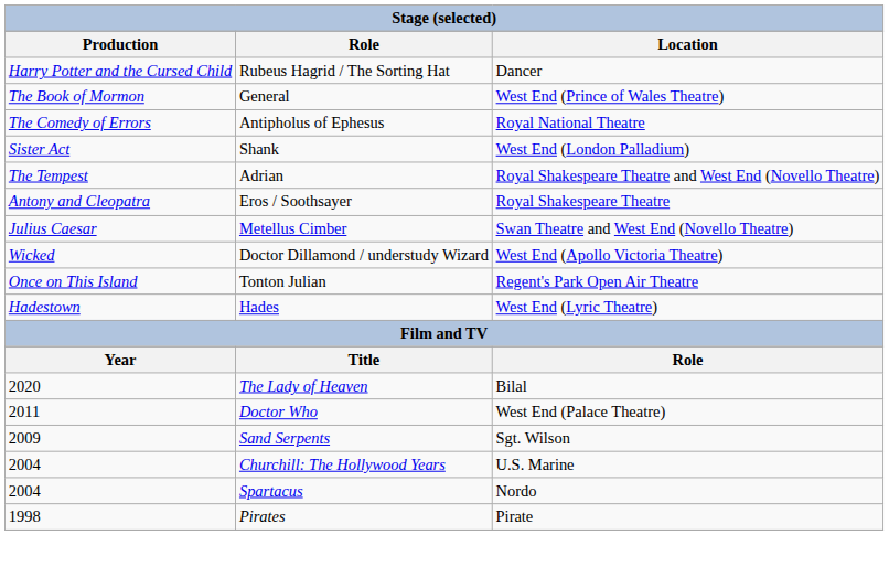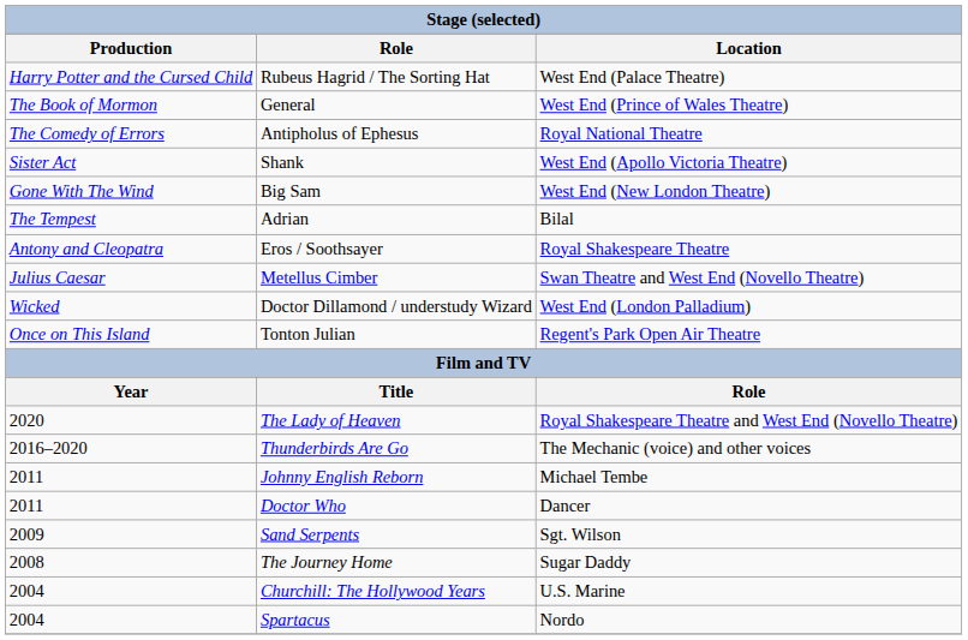 <table class="wikitable" style="font-size:95%;">
 <tr bgcolor="#CCCCCC" align="center">
 <th colspan="3" style="background: LightSteelBlue;">Stage (selected)</th>
 </tr>
 <tr style="background:#ccc; text-align:center;">
 </tr>
 <tr>
 <th>Production</th>
 <th>Role</th>
 <th>Location</th>
 </tr>
 <tr>
 <td><em><a href='#'>Harry Potter and the Cursed Child</a></em></td>
 <td>Rubeus Hagrid / The Sorting Hat</td>
-<td>Dancer</td>
+<td>West End (Palace Theatre) </td>
 </tr>
 <tr>
 <td><em><a href='#'>The Book of Mormon</a></em></td>
 <td>General</td>
 <td><a href='#'>West End</a> (<a href='#'>Prince of Wales Theatre</a>) </td>
 </tr>
 <tr>
 <td><em><a href='#'>The Comedy of Errors</a></em></td>
 <td>Antipholus of Ephesus</td>
 <td><a href='#'>Royal National Theatre</a></td>
 </tr>
 <tr>
 <td><em><a href='#'>Sister Act</a></em></td>
 <td>Shank</td>
-<td><a href='#'>West End</a> (<a href='#'>London Palladium</a>)</td>
+<td><a href='#'>West End</a> (<a href='#'>Apollo Victoria Theatre</a>)</td>
+</tr>
+<tr>
+<td><em><a href='#'>Gone With The Wind</a></em></td>
+<td>Big Sam</td>
+<td><a href='#'>West End</a> (<a href='#'>New London Theatre</a>)</td>
 </tr>
 <tr>
 <td><em><a href='#'>The Tempest</a></em></td>
 <td>Adrian</td>
-<td><a href='#'>Royal Shakespeare Theatre</a> and <a href='#'>West End</a> (<a href='#'>Novello Theatre</a>)</td>
+<td>Bilal</td>
 </tr>
 <tr>
 <td><em><a href='#'>Antony and Cleopatra</a></em></td>
 <td>Eros / Soothsayer</td>
 <td><a href='#'>Royal Shakespeare Theatre</a></td>
 </tr>
 <tr>
 <td><em><a href='#'>Julius Caesar</a></em></td>
 <td><a href='#'>Metellus Cimber</a></td>
 <td><a href='#'>Swan Theatre</a> and <a href='#'>West End</a> (<a href='#'>Novello Theatre</a>)</td>
 </tr>
 <tr>
 <td><em><a href='#'>Wicked</a></em></td>
 <td>Doctor Dillamond / understudy Wizard</td>
-<td><a href='#'>West End</a> (<a href='#'>Apollo Victoria Theatre</a>)</td>
+<td><a href='#'>West End</a> (<a href='#'>London Palladium</a>)</td>
 </tr>
 <tr>
 <td><em><a href='#'>Once on This Island</a></em></td>
 <td>Tonton Julian</td>
 <td><a href='#'>Regent's Park Open Air Theatre</a></td>
-</tr>
-<tr>
-<td><em><a href='#'>Hadestown</a></em></td>
-<td><a href='#'>Hades</a></td>
-<td><a href='#'>West End</a> (<a href='#'>Lyric Theatre</a>)</td>
 </tr>
 <tr>
 <th colspan="3" style="background: LightSteelBlue;">Film and TV</th>
 </tr>
 <tr style="background:#ccc; text-align:center;">
 </tr>
 <tr>
 <th>Year</th>
 <th>Title</th>
 <th>Role</th>
 </tr>
 <tr>
 <td>2020</td>
 <td><em><a href='#'>The Lady of Heaven</a></em></td>
-<td>Bilal</td>
+<td><a href='#'>Royal Shakespeare Theatre</a> and <a href='#'>West End</a> (<a href='#'>Novello Theatre</a>)</td>
+</tr>
+<tr>
+<td>2016–2020</td>
+<td><em><a href='#'>Thunderbirds Are Go</a></em></td>
+<td>The Mechanic (voice) and other voices</td>
+</tr>
+<tr>
+<td>2011</td>
+<td><em><a href='#'>Johnny English Reborn</a></em></td>
+<td>Michael Tembe</td>
 </tr>
 <tr>
 <td>2011</td>
 <td><em><a href='#'>Doctor Who</a></em></td>
-<td>West End (Palace Theatre) </td>
+<td>Dancer</td>
 </tr>
 <tr>
 <td>2009</td>
 <td><em><a href='#'>Sand Serpents</a></em></td>
 <td>Sgt. Wilson</td>
+</tr>
+<tr>
+<td>2008</td>
+<td><em>The Journey Home</em></td>
+<td>Sugar Daddy</td>
 </tr>
 <tr>
 <td>2004</td>
 <td><em><a href='#'>Churchill: The Hollywood Years</a></em></td>
 <td>U.S. Marine</td>
 </tr>
 <tr>
 <td>2004</td>
 <td><em><a href='#'>Spartacus</a></em></td>
 <td>Nordo</td>
 </tr>
 <tr>
-<td>1998</td>
-<td><em>Pirates</em></td>
-<td>Pirate</td>
-</tr>
-<tr>
 </tr>
 </table>
